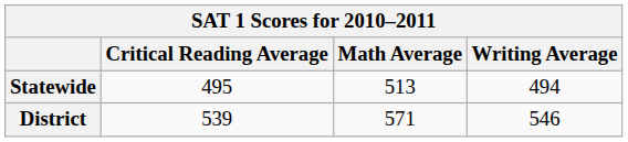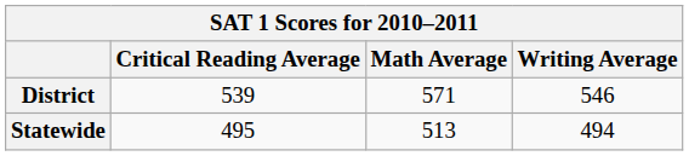 <table class="wikitable" style="text-align:center">
 <tr>
 <th colspan=4>SAT 1 Scores for 2010–2011</th>
 </tr>
 <tr>
 <th></th>
 <th>Critical Reading Average</th>
 <th>Math Average</th>
 <th>Writing Average</th>
 </tr>
 <tr>
+<th>District</th>
+<td>539</td>
+<td>571</td>
+<td>546</td>
+</tr>
+<tr>
 <th>Statewide</th>
 <td>495</td>
 <td>513</td>
 <td>494</td>
 </tr>
-<tr>
-<th>District</th>
-<td>539</td>
-<td>571</td>
-<td>546</td>
-</tr>
 </table>
